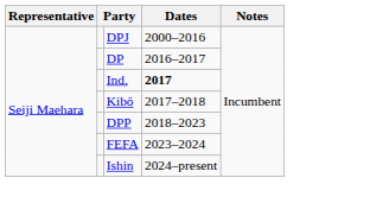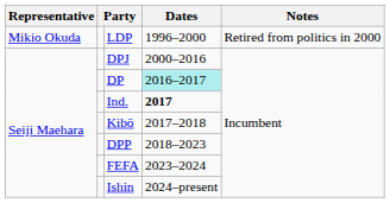 <table class=wikitable>
 <tr valign=bottom>
 <th>Representative</th>
 <th colspan="2">Party</th>
 <th>Dates</th>
 <th>Notes</th>
+</tr>
+<tr>
+<td><a href='#'>Mikio Okuda</a></td>
+<td bgcolor=></td>
+<td><a href='#'>LDP</a></td>
+<td>1996–2000</td>
+<td>Retired from politics in 2000</td>
 </tr>
 <tr>
 <td rowspan="7"><br><a href='#'>Seiji Maehara</a></td>
 <td bgcolor=></td>
 <td><a href='#'>DPJ</a></td>
 <td>2000–2016</td>
 <td rowspan="7">Incumbent</td>
 </tr>
 <tr>
 <td bgcolor=></td>
 <td><a href='#'>DP</a></td>
-<td>2016–2017</td>
+<td style="background: paleturquoise;">2016–2017</td>
 </tr>
 <tr>
 <td bgcolor=></td>
 <td><a href='#'>Ind.</a></td>
 <td><strong>2017</strong></td>
 </tr>
 <tr>
 <td bgcolor=></td>
 <td><a href='#'>Kibō</a></td>
 <td>2017–2018</td>
 </tr>
 <tr>
 <td bgcolor=></td>
 <td><a href='#'>DPP</a></td>
 <td>2018–2023</td>
 </tr>
 <tr>
 <td bgcolor=></td>
 <td><a href='#'>FEFA</a></td>
 <td>2023–2024</td>
 </tr>
 <tr>
 <td bgcolor=></td>
 <td><a href='#'>Ishin</a></td>
 <td>2024–present</td>
 </tr>
 </table>
